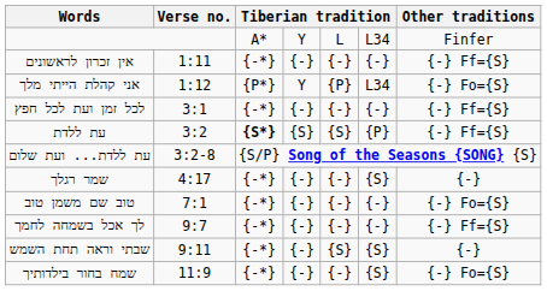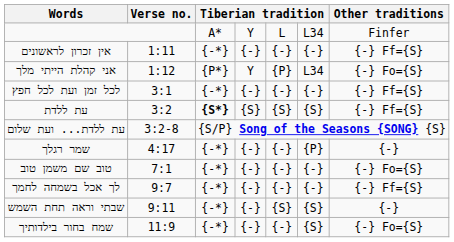 <table class="wikitable">
 <tr>
 <th>Words</th>
 <th>Verse no.</th>
 <th colspan=4>Tiberian tradition</th>
 <th colspan=4>Other traditions</th>
 </tr>
 <tr align=center>
 <td colspan=2></td>
 <td>A*</td>
 <td>Y</td>
 <td>L</td>
 <td>L34</td>
 <td>Finfer</td>
 </tr>
 <tr align=center>
 <td>אין זכרון לראשונים</td>
 <td>1:11</td>
 <td>{-*}</td>
 <td>{-}</td>
 <td>{-}</td>
 <td>{-}</td>
 <td>{-} Ff={S}</td>
 </tr>
 <tr align=center>
 <td>אני קהלת הייתי מלך</td>
 <td>1:12</td>
 <td>{P*}</td>
 <td>Y</td>
 <td>{P}</td>
 <td>L34</td>
 <td>{-} Fo={S}</td>
 </tr>
 <tr align=center>
 <td>לכל זמן ועת לכל חפץ</td>
 <td>3:1</td>
 <td>{-*}</td>
 <td>{-}</td>
 <td>{-}</td>
 <td>{-}</td>
 <td>{-} Ff={S}</td>
 </tr>
 <tr align=center>
 <td>עת ללדת</td>
 <td>3:2</td>
 <td><strong>{S*}</strong></td>
 <td>{S}</td>
 <td>{S}</td>
-<td>{P}</td>
+<td>{S}</td>
 <td>{-} Ff={S}</td>
 </tr>
 <tr align=center>
 <td>עת ללדת... ועת שלום</td>
 <td>3:2-8</td>
 <td colspan=6>{S/P} <strong><a href='#'>Song of the Seasons {SONG}</a></strong> {S}</td>
 </tr>
 <tr align=center>
 <td>שמר רגלך</td>
 <td>4:17</td>
 <td>{-*}</td>
 <td>{-}</td>
 <td>{-}</td>
-<td>{S}</td>
+<td>{P}</td>
 <td>{-}</td>
 </tr>
 <tr align=center>
 <td>טוב שם משמן טוב</td>
 <td>7:1</td>
 <td>{-*}</td>
 <td>{-}</td>
 <td>{-}</td>
 <td>{-}</td>
 <td>{-} Fo={S}</td>
 </tr>
 <tr align=center>
 <td>לך אכל בשמחה לחמך</td>
 <td>9:7</td>
 <td>{-*}</td>
 <td>{-}</td>
 <td>{-}</td>
 <td>{-}</td>
 <td>{-} Ff={S}</td>
 </tr>
 <tr align=center>
 <td>שבתי וראה תחת השמש</td>
 <td>9:11</td>
 <td>{-*}</td>
 <td>{-}</td>
 <td>{S}</td>
 <td>{S}</td>
 <td>{-}</td>
 </tr>
 <tr align=center>
 <td>שמח בחור בילדותיך</td>
 <td>11:9</td>
 <td>{-*}</td>
 <td>{-}</td>
 <td>{-}</td>
 <td>{S}</td>
 <td>{-} Fo={S}</td>
 </tr>
 </table>
